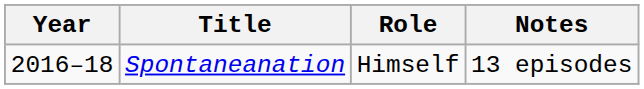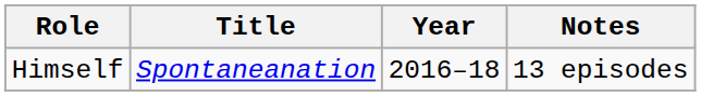 <table class="wikitable sortable">
 <tr>
+<th>Role</th>
+<th>Title</th>
 <th>Year</th>
-<th>Title</th>
-<th>Role</th>
 <th>Notes</th>
 </tr>
 <tr>
+<td>Himself</td>
+<td><em><a href='#'>Spontaneanation</a></em></td>
 <td>2016–18</td>
-<td><em><a href='#'>Spontaneanation</a></em></td>
-<td>Himself</td>
 <td>13 episodes</td>
 </tr>
 </table>
